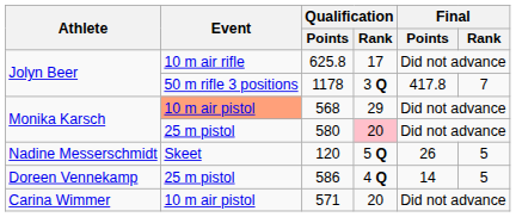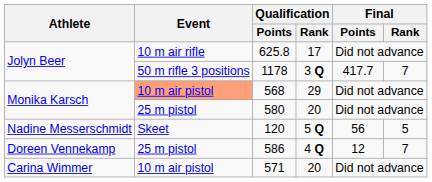 <table class="wikitable" style="font-size:90%">
 <tr>
 <th rowspan="2">Athlete</th>
 <th rowspan="2">Event</th>
 <th colspan=2>Qualification</th>
 <th colspan=2>Final</th>
 </tr>
 <tr style="font-size:95%">
 <th>Points</th>
 <th>Rank</th>
 <th>Points</th>
 <th>Rank</th>
 </tr>
 <tr align=center>
 <td align=left rowspan=2><a href='#'>Jolyn Beer</a></td>
 <td align=left><a href='#'>10 m air rifle</a></td>
 <td>625.8</td>
 <td>17</td>
 <td colspan=2>Did not advance</td>
 </tr>
 <tr align=center>
 <td align=left><a href='#'>50 m rifle 3 positions</a></td>
 <td>1178</td>
 <td>3 <strong>Q</strong></td>
-<td>417.8</td>
+<td>417.7</td>
 <td>7</td>
 </tr>
 <tr align=center>
 <td align=left rowspan=2><a href='#'>Monika Karsch</a></td>
 <td align=left style="background: lightsalmon;"><a href='#'>10 m air pistol</a></td>
 <td>568</td>
 <td>29</td>
 <td colspan=2>Did not advance</td>
 </tr>
 <tr align=center>
 <td align=left><a href='#'>25 m pistol</a></td>
 <td>580</td>
-<td style="background: pink;">20</td>
+<td>20</td>
 <td colspan=2>Did not advance</td>
 </tr>
 <tr align=center>
 <td align=left><a href='#'>Nadine Messerschmidt</a></td>
 <td align=left><a href='#'>Skeet</a></td>
 <td>120</td>
 <td>5 <strong>Q</strong></td>
-<td>26</td>
+<td>56</td>
 <td>5</td>
 </tr>
 <tr align=center>
 <td align=left><a href='#'>Doreen Vennekamp</a></td>
 <td align=left><a href='#'>25 m pistol</a></td>
 <td>586</td>
 <td>4 <strong>Q</strong></td>
-<td>14</td>
-<td>5</td>
+<td>12</td>
+<td>7</td>
 </tr>
 <tr align=center>
 <td align=left><a href='#'>Carina Wimmer</a></td>
 <td align=left><a href='#'>10 m air pistol</a></td>
 <td>571</td>
 <td>20</td>
 <td colspan=2>Did not advance</td>
 </tr>
 </table>
